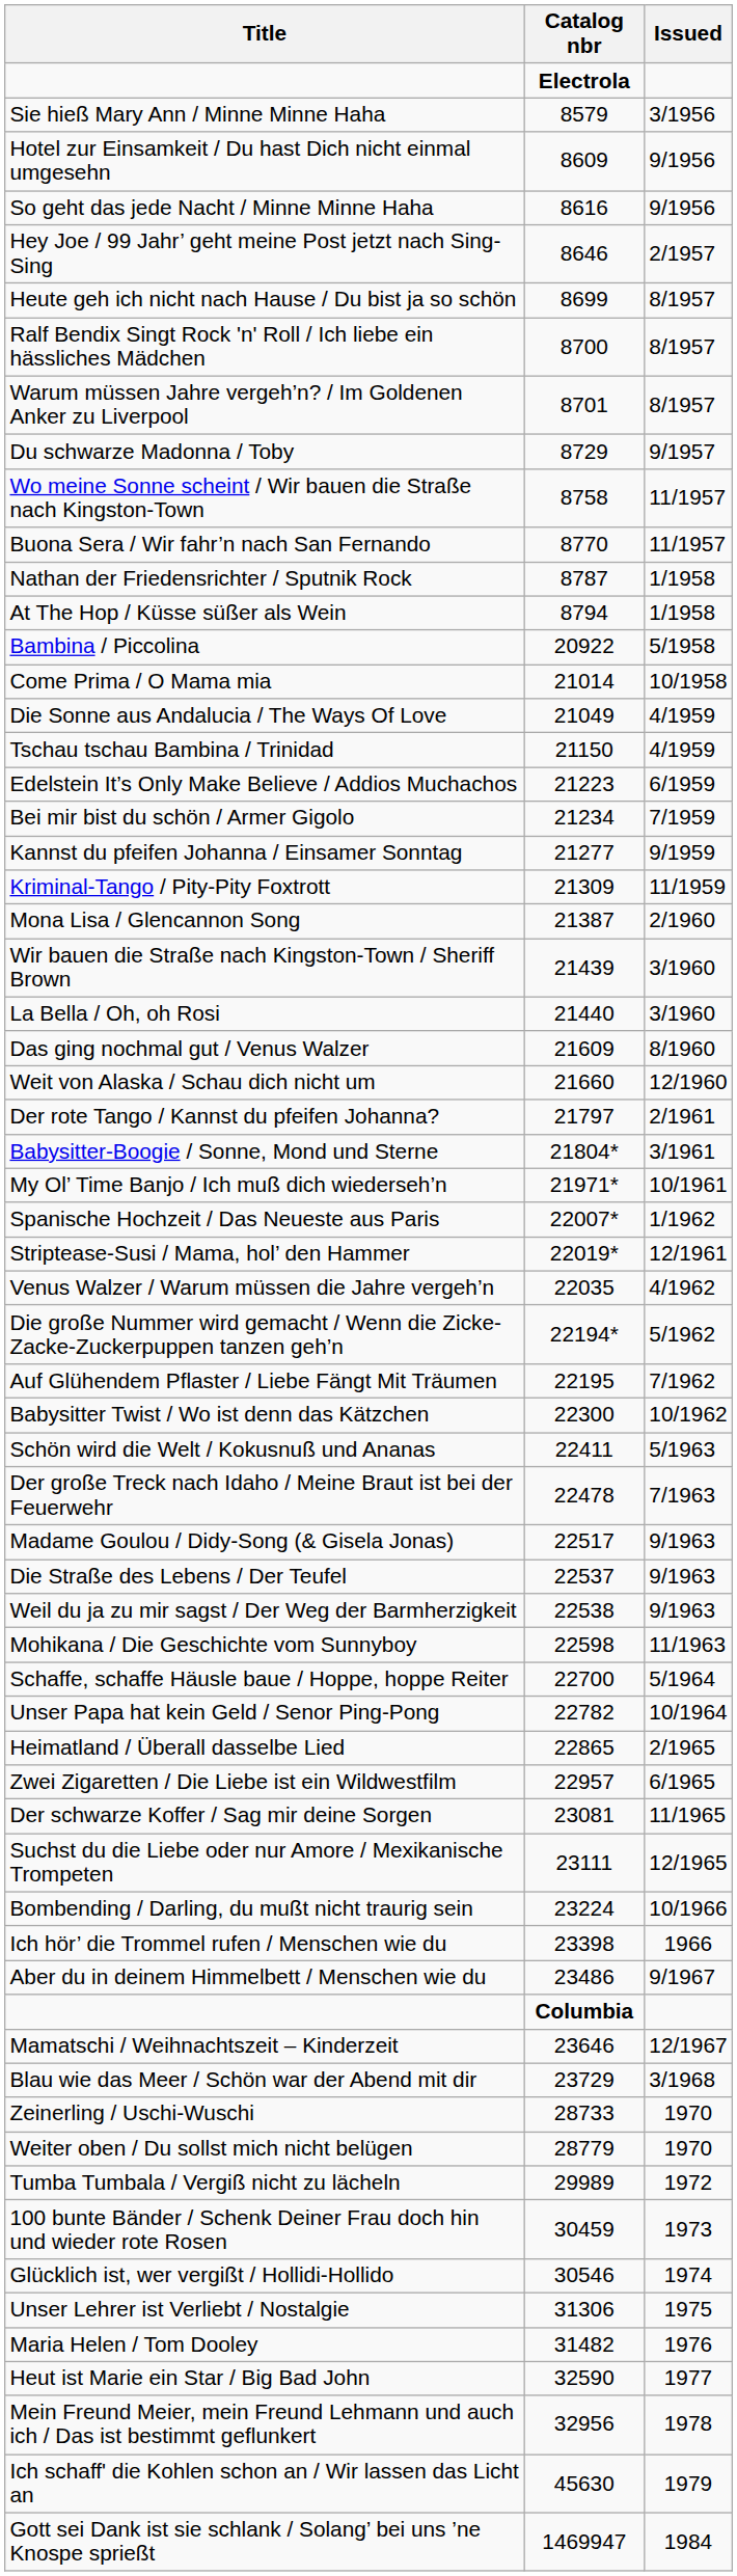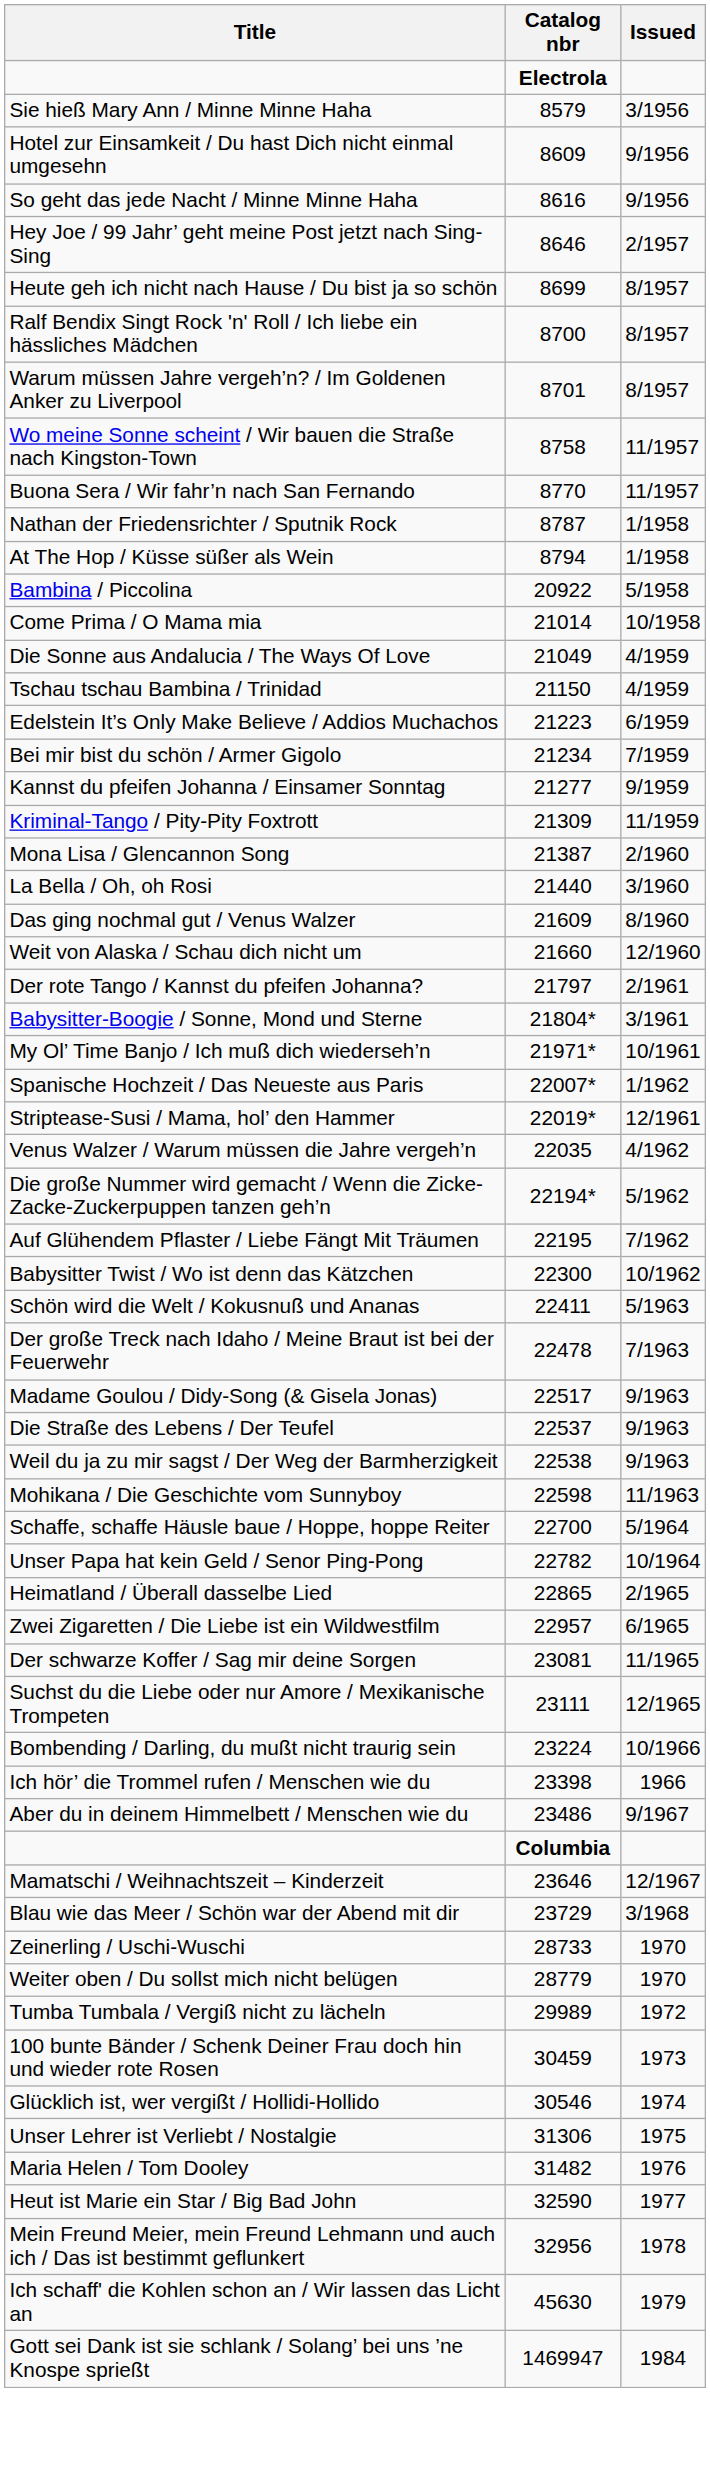 <table class="wikitable" style="width:540px;">
 <tr>
 <th>Title</th>
 <th>Catalog nbr</th>
 <th>Issued</th>
 </tr>
 <tr>
 <td colspan="1"></td>
 <td align="center"><strong>Electrola</strong></td>
 <td></td>
 </tr>
 <tr>
 <td>Sie hieß Mary Ann / Minne Minne Haha</td>
 <td align="center">8579</td>
 <td>3/1956</td>
 </tr>
 <tr>
 <td>Hotel zur Einsamkeit / Du hast Dich nicht einmal umgesehn</td>
 <td align="center">8609</td>
 <td>9/1956</td>
 </tr>
 <tr>
 <td>So geht das jede Nacht / Minne Minne Haha</td>
 <td align="center">8616</td>
 <td>9/1956</td>
 </tr>
 <tr>
 <td>Hey Joe / 99 Jahr’ geht meine Post jetzt nach Sing-Sing</td>
 <td align="center">8646</td>
 <td>2/1957</td>
 </tr>
 <tr>
 <td>Heute geh ich nicht nach Hause / Du bist ja so schön</td>
 <td align="center">8699</td>
 <td>8/1957</td>
 </tr>
 <tr>
 <td>Ralf Bendix Singt Rock 'n' Roll / Ich liebe ein hässliches Mädchen</td>
 <td align="center">8700</td>
 <td>8/1957</td>
 </tr>
 <tr>
 <td>Warum müssen Jahre vergeh’n? / Im Goldenen Anker zu Liverpool</td>
 <td align="center">8701</td>
 <td>8/1957</td>
-</tr>
-<tr>
-<td>Du schwarze Madonna / Toby</td>
-<td align="center">8729</td>
-<td>9/1957</td>
 </tr>
 <tr>
 <td><a href='#'>Wo meine Sonne scheint</a> / Wir bauen die Straße nach Kingston-Town</td>
 <td align="center">8758</td>
 <td>11/1957</td>
 </tr>
 <tr>
 <td>Buona Sera / Wir fahr’n nach San Fernando</td>
 <td align="center">8770</td>
 <td>11/1957</td>
 </tr>
 <tr>
 <td>Nathan der Friedensrichter / Sputnik Rock</td>
 <td align="center">8787</td>
 <td>1/1958</td>
 </tr>
 <tr>
 <td>At The Hop / Küsse süßer als Wein</td>
 <td align="center">8794</td>
 <td>1/1958</td>
 </tr>
 <tr>
 <td><a href='#'>Bambina</a> / Piccolina</td>
 <td align="center">20922</td>
 <td>5/1958</td>
 </tr>
 <tr>
 <td>Come Prima / O Mama mia</td>
 <td align="center">21014</td>
 <td>10/1958</td>
 </tr>
 <tr>
 <td>Die Sonne aus Andalucia / The Ways Of Love</td>
 <td align="center">21049</td>
 <td>4/1959</td>
 </tr>
 <tr>
 <td>Tschau tschau Bambina  / Trinidad</td>
 <td align="center">21150</td>
 <td>4/1959</td>
 </tr>
 <tr>
 <td>Edelstein It’s Only Make Believe / Addios Muchachos</td>
 <td align="center">21223</td>
 <td>6/1959</td>
 </tr>
 <tr>
 <td>Bei mir bist du schön / Armer Gigolo</td>
 <td align="center">21234</td>
 <td>7/1959</td>
 </tr>
 <tr>
 <td>Kannst du pfeifen Johanna / Einsamer Sonntag</td>
 <td align="center">21277</td>
 <td>9/1959</td>
 </tr>
 <tr>
 <td><a href='#'>Kriminal-Tango</a> / Pity-Pity Foxtrott</td>
 <td align="center">21309</td>
 <td>11/1959</td>
 </tr>
 <tr>
 <td>Mona Lisa / Glencannon Song</td>
 <td align="center">21387</td>
 <td>2/1960</td>
-</tr>
-<tr>
-<td>Wir bauen die Straße nach Kingston-Town / Sheriff Brown</td>
-<td align="center">21439</td>
-<td>3/1960</td>
 </tr>
 <tr>
 <td>La Bella / Oh, oh Rosi</td>
 <td align="center">21440</td>
 <td>3/1960</td>
 </tr>
 <tr>
 <td>Das ging nochmal gut / Venus Walzer</td>
 <td align="center">21609</td>
 <td>8/1960</td>
 </tr>
 <tr>
 <td>Weit von Alaska / Schau dich nicht um</td>
 <td align="center">21660</td>
 <td>12/1960</td>
 </tr>
 <tr>
 <td>Der rote Tango / Kannst du pfeifen Johanna?</td>
 <td align="center">21797</td>
 <td>2/1961</td>
 </tr>
 <tr>
 <td><a href='#'>Babysitter-Boogie</a> / Sonne, Mond und Sterne</td>
 <td align="center">21804*</td>
 <td>3/1961</td>
 </tr>
 <tr>
 <td>My Ol’ Time Banjo / Ich muß dich wiederseh’n</td>
 <td align="center">21971*</td>
 <td>10/1961</td>
 </tr>
 <tr>
 <td>Spanische Hochzeit / Das Neueste aus Paris</td>
 <td align="center">22007*</td>
 <td>1/1962</td>
 </tr>
 <tr>
 <td>Striptease-Susi / Mama, hol’ den Hammer</td>
 <td align="center">22019*</td>
 <td>12/1961</td>
 </tr>
 <tr>
 <td>Venus Walzer / Warum müssen die Jahre vergeh’n</td>
 <td align="center">22035</td>
 <td>4/1962</td>
 </tr>
 <tr>
 <td>Die große Nummer wird gemacht / Wenn die Zicke-Zacke-Zuckerpuppen tanzen geh’n</td>
 <td align="center">22194*</td>
 <td>5/1962</td>
 </tr>
 <tr>
 <td>Auf Glühendem Pflaster / Liebe Fängt Mit Träumen</td>
 <td align="center">22195</td>
 <td>7/1962</td>
 </tr>
 <tr>
 <td>Babysitter Twist / Wo ist denn das Kätzchen</td>
 <td align="center">22300</td>
 <td>10/1962</td>
 </tr>
 <tr>
 <td>Schön wird die Welt / Kokusnuß und Ananas</td>
 <td align="center">22411</td>
 <td>5/1963</td>
 </tr>
 <tr>
 <td>Der große Treck nach Idaho / Meine Braut ist bei der Feuerwehr</td>
 <td align="center">22478</td>
 <td>7/1963</td>
 </tr>
 <tr>
 <td>Madame Goulou / Didy-Song (& Gisela Jonas)</td>
 <td align="center">22517</td>
 <td>9/1963</td>
 </tr>
 <tr>
 <td>Die Straße des Lebens / Der Teufel</td>
 <td align="center">22537</td>
 <td>9/1963</td>
 </tr>
 <tr>
 <td>Weil du ja zu mir sagst / Der Weg der Barmherzigkeit</td>
 <td align="center">22538</td>
 <td>9/1963</td>
 </tr>
 <tr>
 <td>Mohikana / Die Geschichte vom Sunnyboy</td>
 <td align="center">22598</td>
 <td>11/1963</td>
 </tr>
 <tr>
 <td>Schaffe, schaffe Häusle baue / Hoppe, hoppe Reiter</td>
 <td align="center">22700</td>
 <td>5/1964</td>
 </tr>
 <tr>
 <td>Unser Papa hat kein Geld / Senor Ping-Pong</td>
 <td align="center">22782</td>
 <td>10/1964</td>
 </tr>
 <tr>
 <td>Heimatland / Überall dasselbe Lied</td>
 <td align="center">22865</td>
 <td>2/1965</td>
 </tr>
 <tr>
 <td>Zwei Zigaretten / Die Liebe ist ein Wildwestfilm</td>
 <td align="center">22957</td>
 <td>6/1965</td>
 </tr>
 <tr>
 <td>Der schwarze Koffer / Sag mir deine Sorgen</td>
 <td align="center">23081</td>
 <td>11/1965</td>
 </tr>
 <tr>
 <td>Suchst du die Liebe oder nur Amore / Mexikanische Trompeten</td>
 <td align="center">23111</td>
 <td>12/1965</td>
 </tr>
 <tr>
 <td>Bombending / Darling, du mußt nicht traurig sein</td>
 <td align="center">23224</td>
 <td>10/1966</td>
 </tr>
 <tr>
 <td>Ich hör’ die Trommel rufen / Menschen wie du</td>
 <td align="center">23398</td>
 <td align="center">1966</td>
 </tr>
 <tr>
 <td>Aber du in deinem Himmelbett / Menschen wie du</td>
 <td align="center">23486</td>
 <td>9/1967</td>
 </tr>
 <tr>
 <td colspan="1"></td>
 <td align="center"><strong>Columbia</strong></td>
 <td></td>
 </tr>
 <tr>
 <td>Mamatschi / Weihnachtszeit – Kinderzeit</td>
 <td align="center">23646</td>
 <td>12/1967</td>
 </tr>
 <tr>
 <td>Blau wie das Meer / Schön war der Abend mit dir</td>
 <td align="center">23729</td>
 <td>3/1968</td>
 </tr>
 <tr>
 <td>Zeinerling / Uschi-Wuschi</td>
 <td align="center">28733</td>
 <td align="center">1970</td>
 </tr>
 <tr>
 <td>Weiter oben / Du sollst mich nicht belügen</td>
 <td align="center">28779</td>
 <td align="center">1970</td>
 </tr>
 <tr>
 <td>Tumba Tumbala / Vergiß nicht zu lächeln</td>
 <td align="center">29989</td>
 <td align="center">1972</td>
 </tr>
 <tr>
 <td>100 bunte Bänder / Schenk Deiner Frau doch hin und wieder rote Rosen</td>
 <td align="center">30459</td>
 <td align="center">1973</td>
 </tr>
 <tr>
 <td>Glücklich ist, wer vergißt / Hollidi-Hollido</td>
 <td align="center">30546</td>
 <td align="center">1974</td>
 </tr>
 <tr>
 <td>Unser Lehrer ist Verliebt / Nostalgie</td>
 <td align="center">31306</td>
 <td align="center">1975</td>
 </tr>
 <tr>
 <td>Maria Helen / Tom Dooley</td>
 <td align="center">31482</td>
 <td align="center">1976</td>
 </tr>
 <tr>
 <td>Heut ist Marie ein Star / Big Bad John</td>
 <td align="center">32590</td>
 <td align="center">1977</td>
 </tr>
 <tr>
 <td>Mein Freund Meier, mein Freund Lehmann und auch ich / Das ist bestimmt geflunkert</td>
 <td align="center">32956</td>
 <td align="center">1978</td>
 </tr>
 <tr>
 <td>Ich schaff' die Kohlen schon an / Wir lassen das Licht an</td>
 <td align="center">45630</td>
 <td align="center">1979</td>
 </tr>
 <tr>
 <td>Gott sei Dank ist sie schlank / Solang’ bei uns ’ne Knospe sprießt</td>
 <td align="center">1469947</td>
 <td align="center">1984</td>
 </tr>
 </table>
